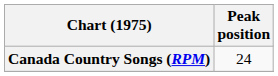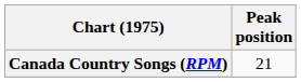 <table class="wikitable sortable plainrowheaders" style="text-align:center">
 <tr>
 <th scope="col">Chart (1975)</th>
 <th scope="col">Peak<br> position</th>
 </tr>
 <tr>
 <th scope="row">Canada Country Songs (<em><a href='#'>RPM</a></em>)</th>
-<td>24</td>
+<td>21</td>
 </tr>
 <tr>
 </tr>
 <tr>
 </tr>
 </table>
